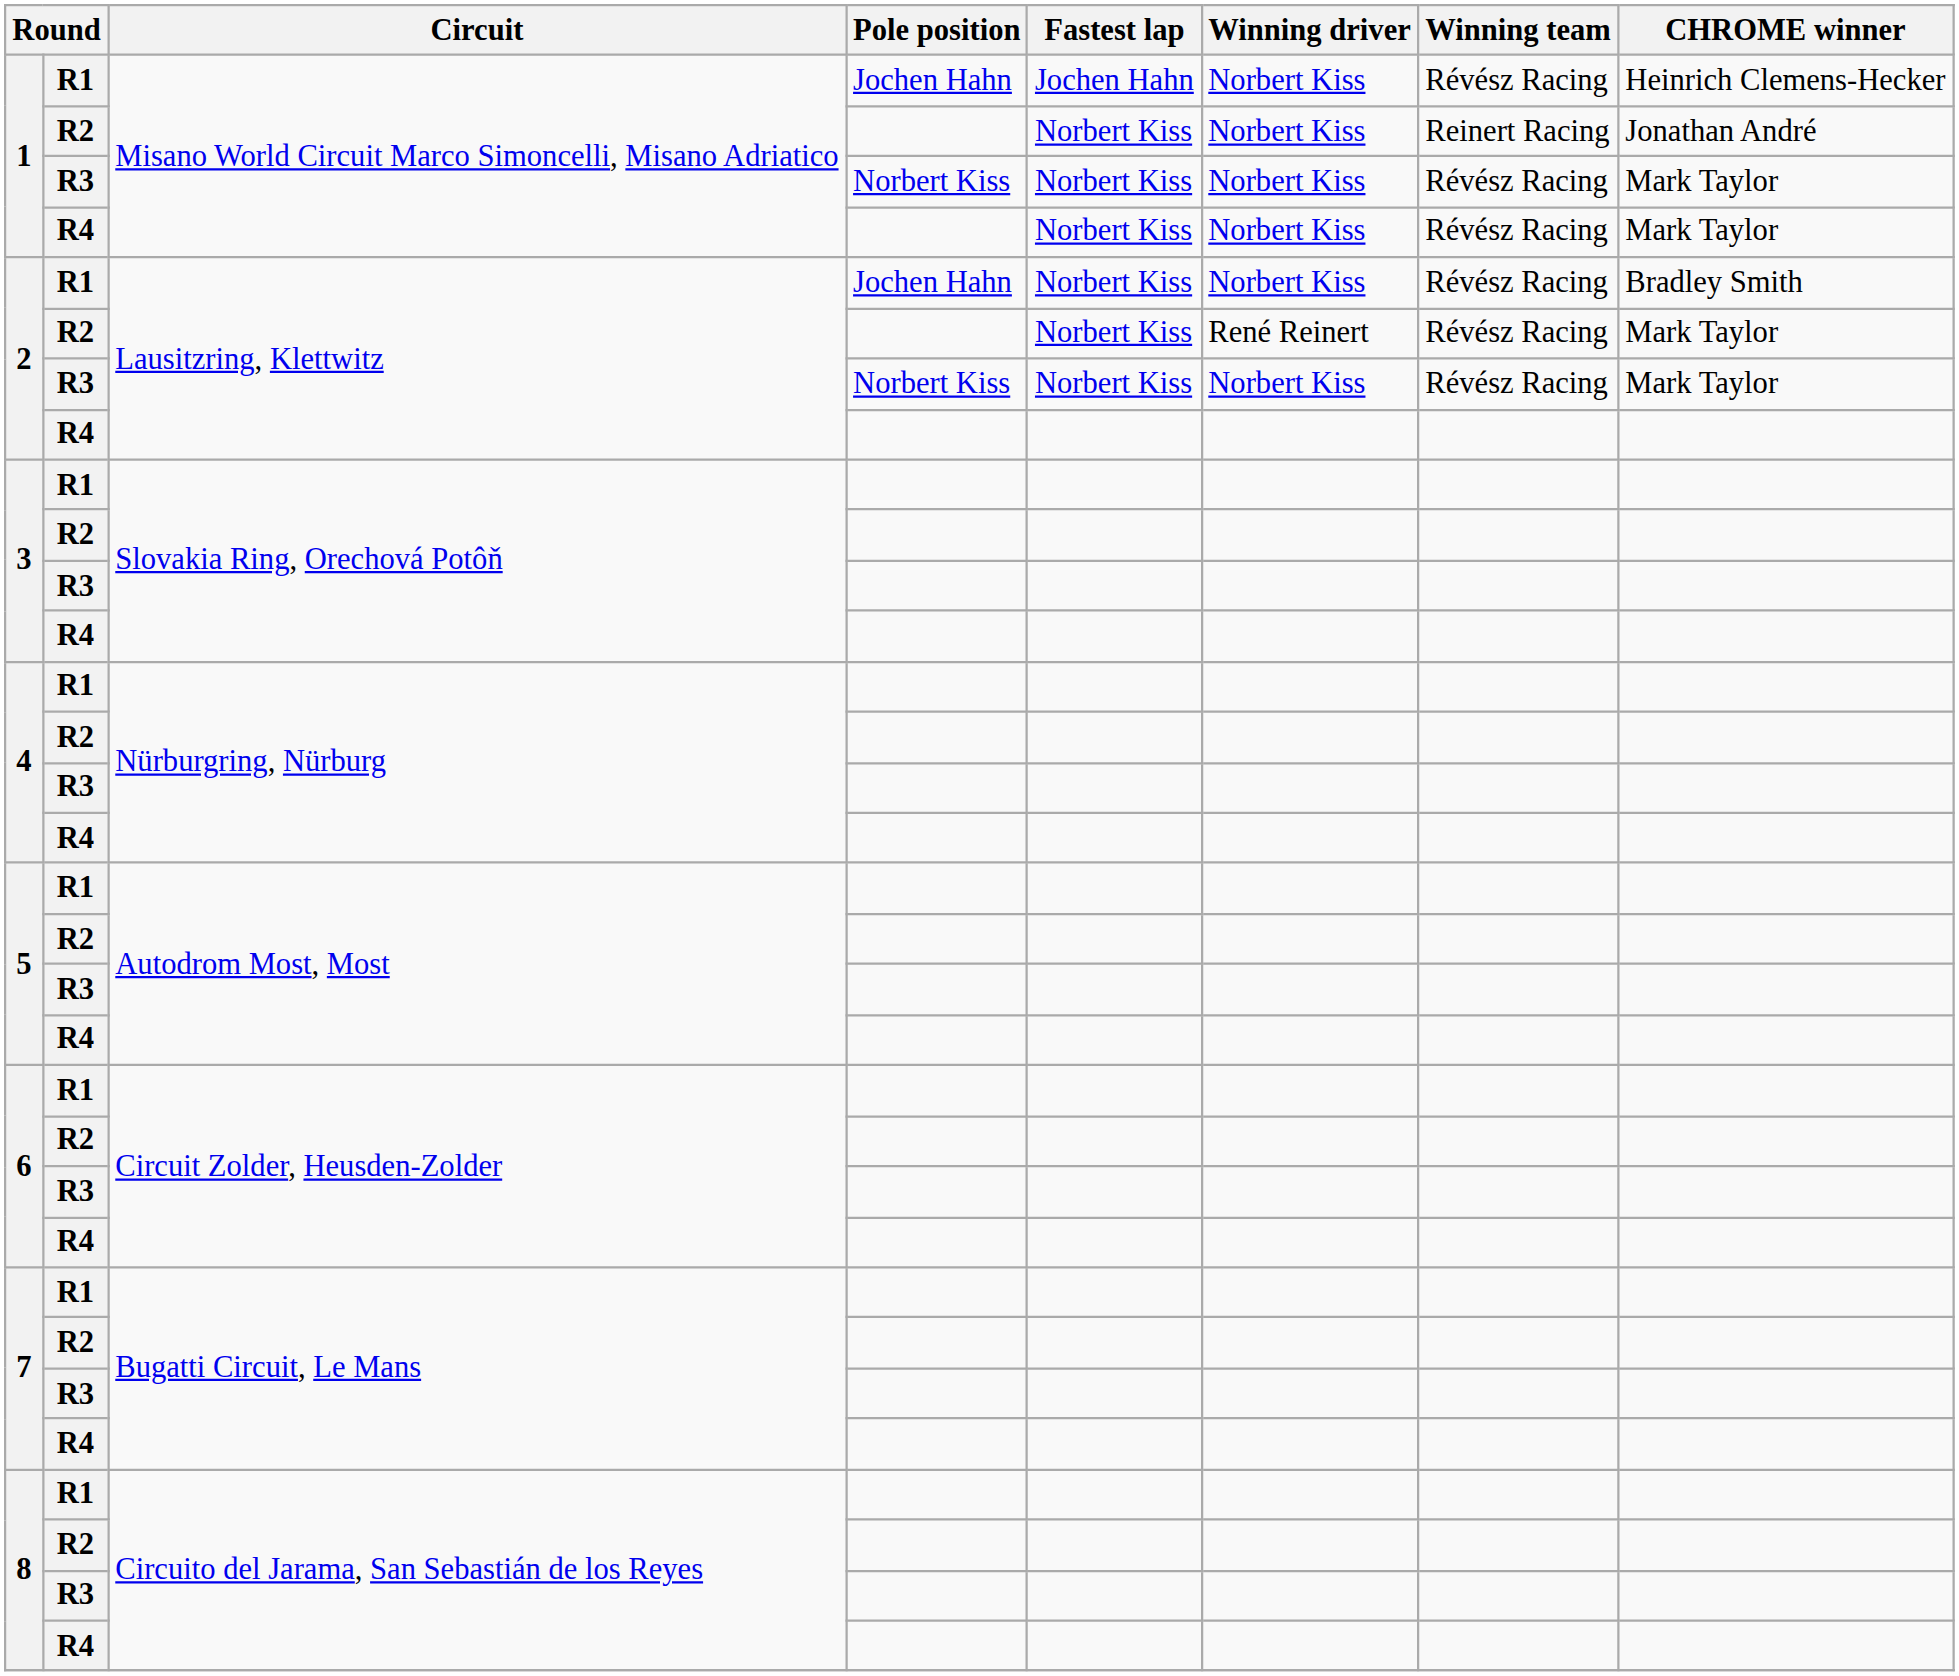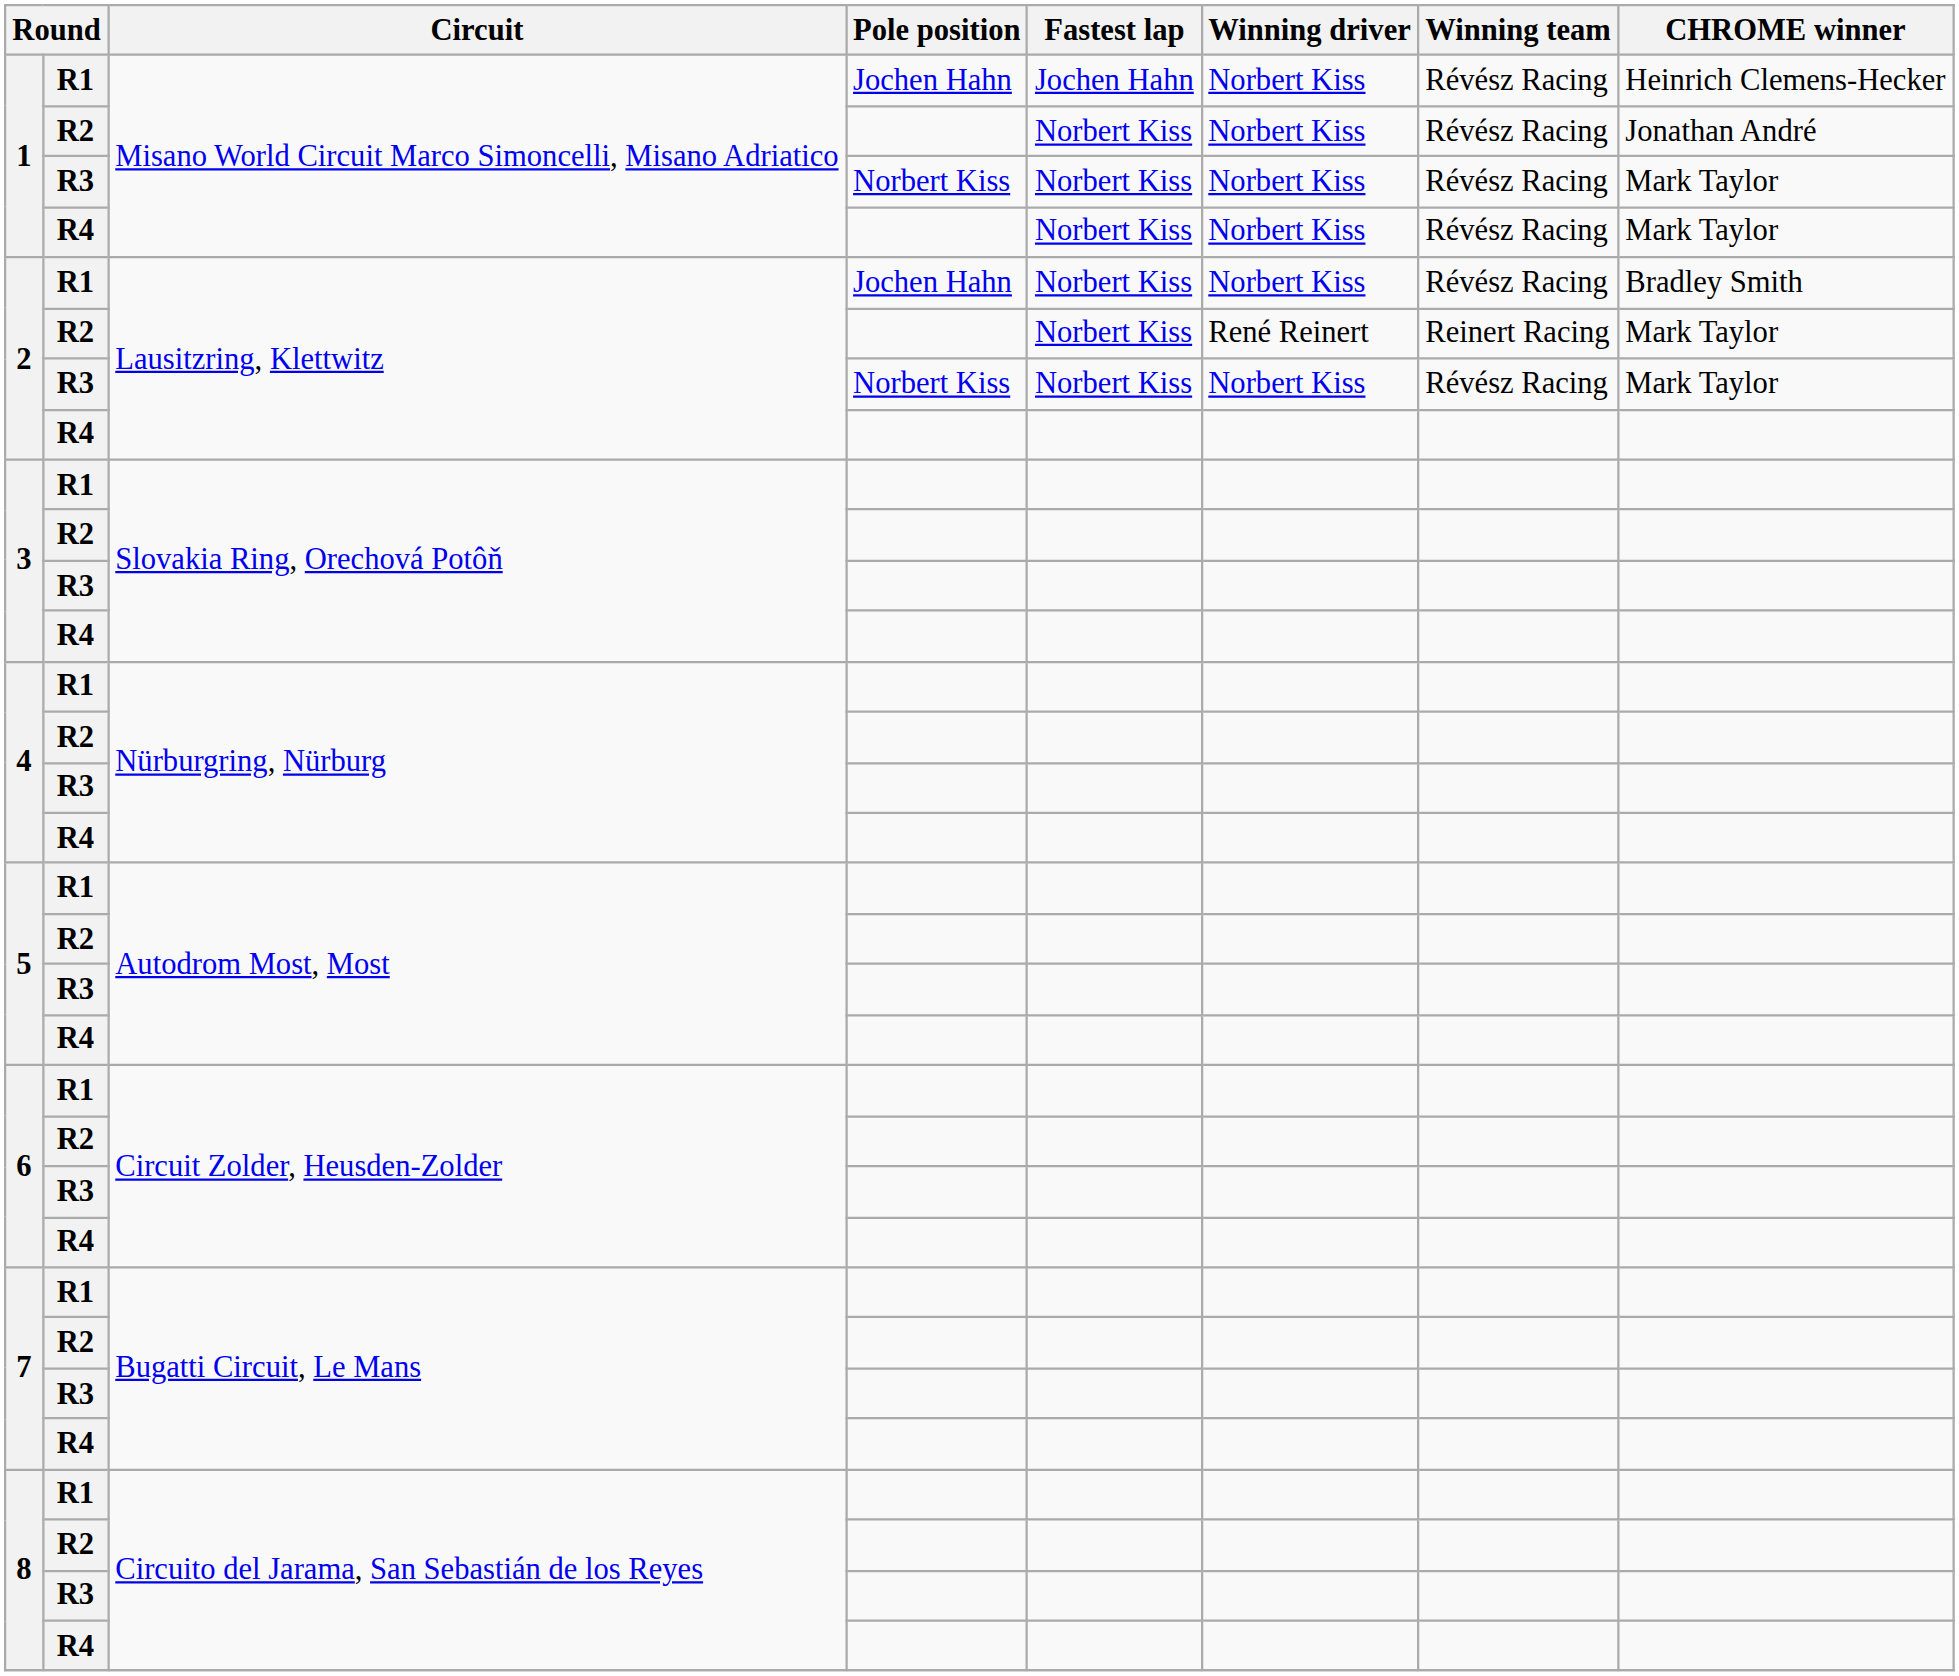 <table class="wikitable" style="font-size: 85%">
 <tr>
 <th colspan=2>Round</th>
 <th>Circuit</th>
 <th>Pole position</th>
 <th>Fastest lap</th>
 <th>Winning driver</th>
 <th>Winning team</th>
 <th>CHROME winner</th>
 </tr>
 <tr>
 <th rowspan=4>1</th>
 <th>R1</th>
 <td rowspan=4 nowrap> <a href='#'>Misano World Circuit Marco Simoncelli</a>, <a href='#'>Misano Adriatico</a></td>
 <td nowrap> <a href='#'>Jochen Hahn</a></td>
 <td nowrap> <a href='#'>Jochen Hahn</a></td>
 <td> <a href='#'>Norbert Kiss</a></td>
 <td nowrap> Révész Racing</td>
 <td nowrap> Heinrich Clemens-Hecker</td>
 </tr>
 <tr>
 <th>R2</th>
 <td></td>
 <td> <a href='#'>Norbert Kiss</a></td>
 <td> <a href='#'>Norbert Kiss</a></td>
-<td> Reinert Racing</td>
+<td> Révész Racing</td>
 <td> Jonathan André</td>
 </tr>
 <tr>
 <th>R3</th>
 <td> <a href='#'>Norbert Kiss</a></td>
 <td> <a href='#'>Norbert Kiss</a></td>
 <td> <a href='#'>Norbert Kiss</a></td>
 <td> Révész Racing</td>
 <td> Mark Taylor</td>
 </tr>
 <tr>
 <th>R4</th>
 <td></td>
 <td> <a href='#'>Norbert Kiss</a></td>
 <td> <a href='#'>Norbert Kiss</a></td>
 <td> Révész Racing</td>
 <td> Mark Taylor</td>
 </tr>
 <tr>
 <th rowspan="4">2</th>
 <th>R1</th>
 <td rowspan="4"> <a href='#'>Lausitzring</a>, <a href='#'>Klettwitz</a></td>
 <td> <a href='#'>Jochen Hahn</a></td>
 <td> <a href='#'>Norbert Kiss</a></td>
 <td> <a href='#'>Norbert Kiss</a></td>
 <td> Révész Racing</td>
 <td> Bradley Smith</td>
 </tr>
 <tr>
 <th>R2</th>
 <td></td>
 <td> <a href='#'>Norbert Kiss</a></td>
 <td nowrap> René Reinert</td>
-<td> Révész Racing</td>
+<td> Reinert Racing</td>
 <td> Mark Taylor</td>
 </tr>
 <tr>
 <th>R3</th>
 <td> <a href='#'>Norbert Kiss</a></td>
 <td> <a href='#'>Norbert Kiss</a></td>
 <td> <a href='#'>Norbert Kiss</a></td>
 <td> Révész Racing</td>
 <td> Mark Taylor</td>
 </tr>
 <tr>
 <th>R4</th>
 <td></td>
 <td></td>
 <td></td>
 <td></td>
 <td></td>
 </tr>
 <tr>
 <th rowspan="4">3</th>
 <th>R1</th>
 <td rowspan="4"> <a href='#'>Slovakia Ring</a>, <a href='#'>Orechová Potôň</a></td>
 <td></td>
 <td></td>
 <td></td>
 <td></td>
 <td></td>
 </tr>
 <tr>
 <th>R2</th>
 <td></td>
 <td></td>
 <td></td>
 <td></td>
 <td></td>
 </tr>
 <tr>
 <th>R3</th>
 <td></td>
 <td></td>
 <td></td>
 <td></td>
 <td></td>
 </tr>
 <tr>
 <th>R4</th>
 <td></td>
 <td></td>
 <td></td>
 <td></td>
 <td></td>
 </tr>
 <tr>
 <th rowspan=4>4</th>
 <th>R1</th>
 <td rowspan=4> <a href='#'>Nürburgring</a>, <a href='#'>Nürburg</a></td>
 <td></td>
 <td></td>
 <td></td>
 <td></td>
 <td></td>
 </tr>
 <tr>
 <th>R2</th>
 <td></td>
 <td></td>
 <td></td>
 <td></td>
 <td></td>
 </tr>
 <tr>
 <th>R3</th>
 <td></td>
 <td></td>
 <td></td>
 <td></td>
 <td></td>
 </tr>
 <tr>
 <th>R4</th>
 <td></td>
 <td></td>
 <td></td>
 <td></td>
 <td></td>
 </tr>
 <tr>
 <th rowspan="4">5</th>
 <th>R1</th>
 <td rowspan="4"> <a href='#'>Autodrom Most</a>, <a href='#'>Most</a></td>
 <td></td>
 <td></td>
 <td></td>
 <td></td>
 <td></td>
 </tr>
 <tr>
 <th>R2</th>
 <td></td>
 <td></td>
 <td></td>
 <td></td>
 <td></td>
 </tr>
 <tr>
 <th>R3</th>
 <td></td>
 <td></td>
 <td></td>
 <td></td>
 <td></td>
 </tr>
 <tr>
 <th>R4</th>
 <td></td>
 <td></td>
 <td></td>
 <td></td>
 <td></td>
 </tr>
 <tr>
 <th rowspan="4">6</th>
 <th>R1</th>
 <td rowspan="4"> <a href='#'>Circuit Zolder</a>, <a href='#'>Heusden-Zolder</a></td>
 <td></td>
 <td></td>
 <td></td>
 <td></td>
 <td></td>
 </tr>
 <tr>
 <th>R2</th>
 <td></td>
 <td></td>
 <td></td>
 <td></td>
 <td></td>
 </tr>
 <tr>
 <th>R3</th>
 <td></td>
 <td></td>
 <td></td>
 <td></td>
 <td></td>
 </tr>
 <tr>
 <th>R4</th>
 <td></td>
 <td></td>
 <td></td>
 <td></td>
 <td></td>
 </tr>
 <tr>
 <th rowspan="4">7</th>
 <th>R1</th>
 <td rowspan="4"> <a href='#'>Bugatti Circuit</a>, <a href='#'>Le Mans</a></td>
 <td></td>
 <td></td>
 <td></td>
 <td></td>
 <td></td>
 </tr>
 <tr>
 <th>R2</th>
 <td></td>
 <td></td>
 <td></td>
 <td></td>
 <td></td>
 </tr>
 <tr>
 <th>R3</th>
 <td></td>
 <td></td>
 <td></td>
 <td></td>
 <td></td>
 </tr>
 <tr>
 <th>R4</th>
 <td></td>
 <td></td>
 <td></td>
 <td></td>
 <td></td>
 </tr>
 <tr>
 <th rowspan="4">8</th>
 <th>R1</th>
 <td rowspan="4"> <a href='#'>Circuito del Jarama</a>, <a href='#'>San Sebastián de los Reyes</a></td>
 <td></td>
 <td></td>
 <td></td>
 <td></td>
 <td></td>
 </tr>
 <tr>
 <th>R2</th>
 <td></td>
 <td></td>
 <td></td>
 <td></td>
 <td></td>
 </tr>
 <tr>
 <th>R3</th>
 <td></td>
 <td></td>
 <td></td>
 <td></td>
 <td></td>
 </tr>
 <tr>
 <th>R4</th>
 <td></td>
 <td></td>
 <td></td>
 <td></td>
 <td></td>
 </tr>
 <tr>
 </tr>
 </table>
